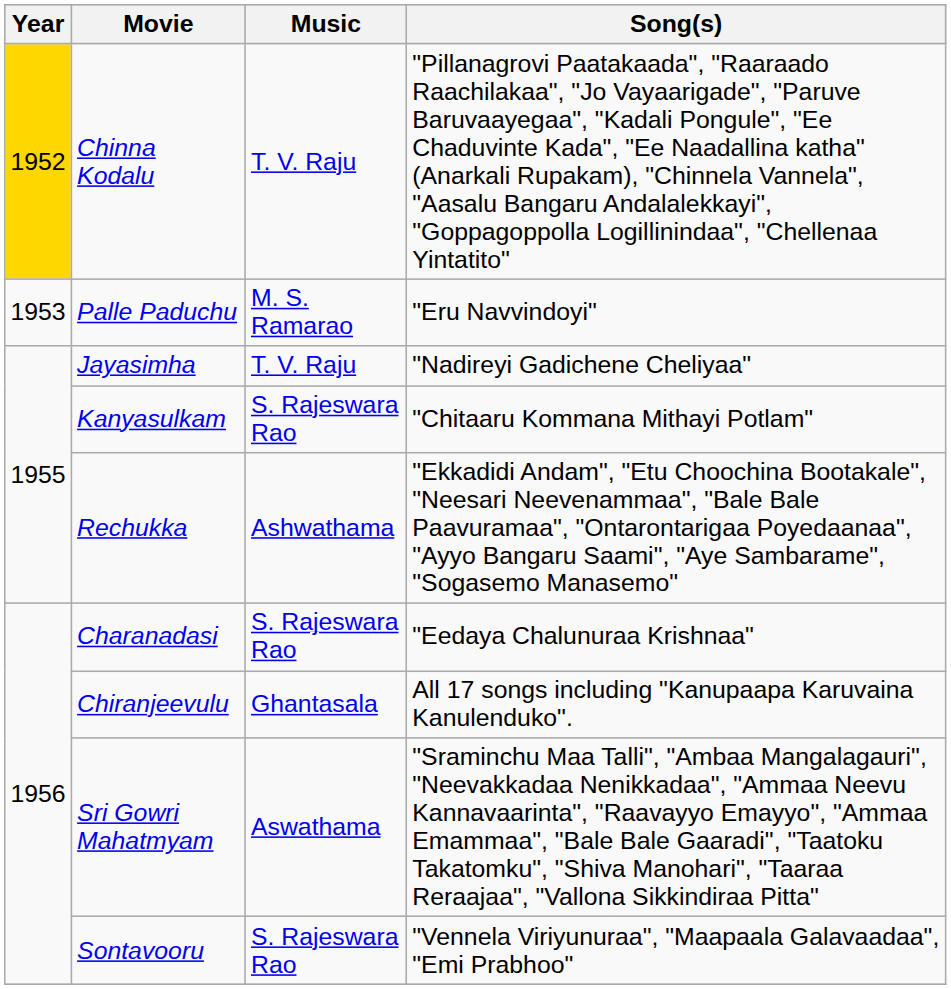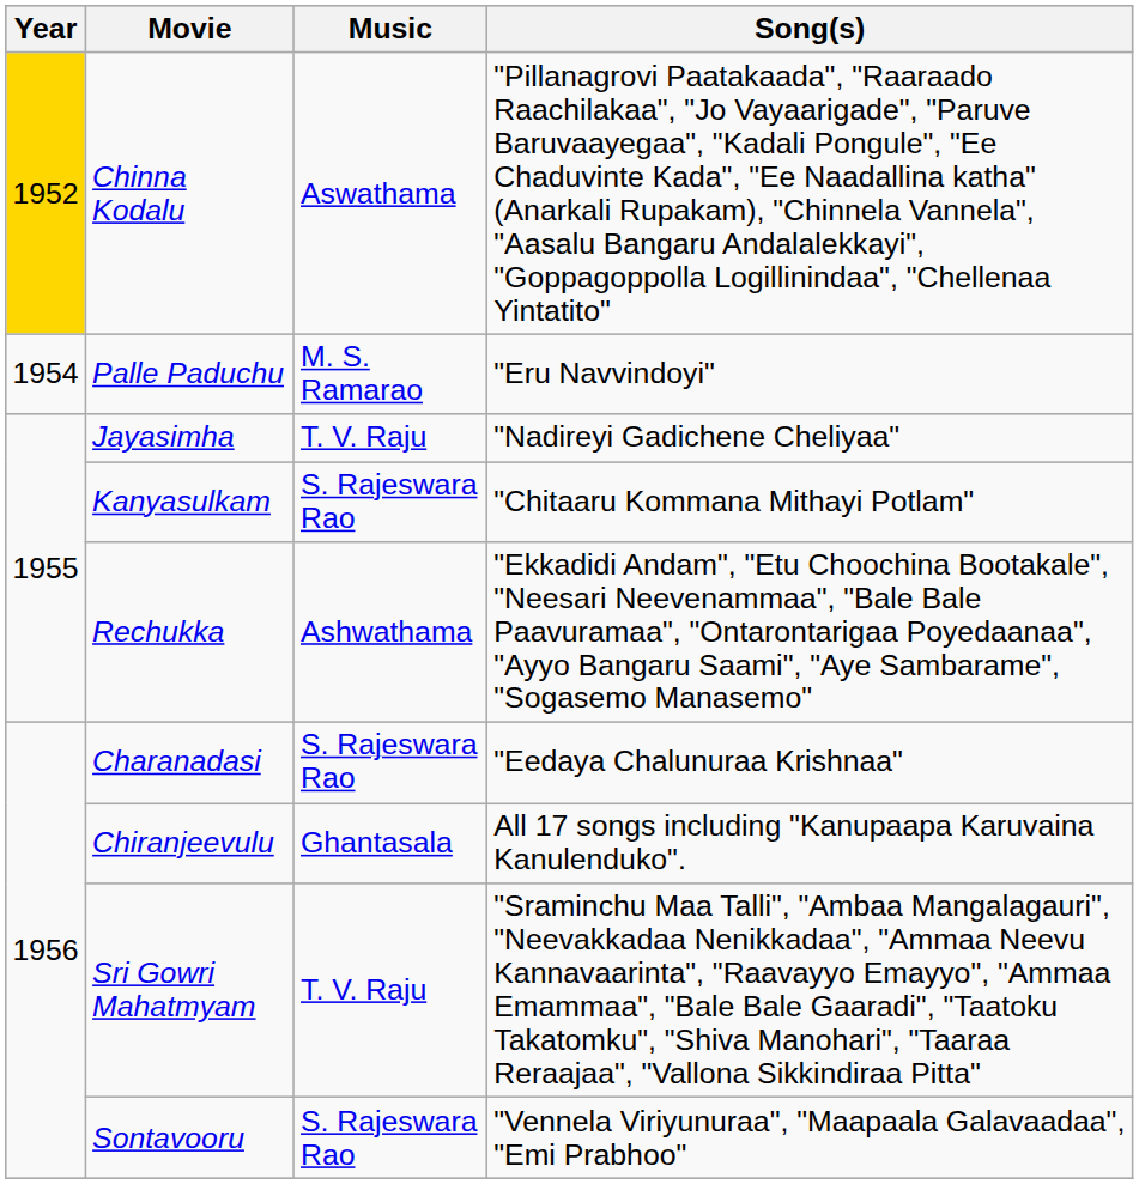 <table class="wikitable">
 <tr style="background:#ccc; text-align:center;">
 <th>Year</th>
 <th>Movie</th>
 <th>Music</th>
 <th>Song(s)</th>
 </tr>
 <tr>
 <td style="background: gold;">1952</td>
 <td><em><a href='#'>Chinna Kodalu</a></em></td>
-<td><a href='#'>T. V. Raju</a></td>
+<td><a href='#'>Aswathama</a></td>
 <td>"Pillanagrovi Paatakaada", "Raaraado Raachilakaa", "Jo Vayaarigade", "Paruve Baruvaayegaa", "Kadali Pongule", "Ee Chaduvinte Kada", "Ee Naadallina katha" (Anarkali Rupakam), "Chinnela Vannela", "Aasalu Bangaru Andalalekkayi", "Goppagoppolla Logillinindaa", "Chellenaa Yintatito"</td>
 </tr>
 <tr>
-<td rowspan="1">1953</td>
+<td rowspan="1">1954</td>
 <td><em><a href='#'>Palle Paduchu</a></em></td>
 <td><a href='#'>M. S. Ramarao</a></td>
 <td>"Eru Navvindoyi"</td>
 </tr>
 <tr>
 <td rowspan="3">1955</td>
 <td><em><a href='#'>Jayasimha</a></em></td>
 <td><a href='#'>T. V. Raju</a></td>
 <td>"Nadireyi Gadichene Cheliyaa"</td>
 </tr>
 <tr>
 <td><em><a href='#'>Kanyasulkam</a></em></td>
 <td><a href='#'>S. Rajeswara Rao</a></td>
 <td>"Chitaaru Kommana Mithayi Potlam"</td>
 </tr>
 <tr>
 <td><em><a href='#'>Rechukka</a></em></td>
 <td><a href='#'>Ashwathama</a></td>
 <td>"Ekkadidi Andam", "Etu Choochina Bootakale", "Neesari Neevenammaa", "Bale Bale Paavuramaa", "Ontarontarigaa Poyedaanaa", "Ayyo Bangaru Saami", "Aye Sambarame", "Sogasemo Manasemo"</td>
 </tr>
 <tr>
 <td rowspan="4">1956</td>
 <td><em><a href='#'>Charanadasi</a></em></td>
 <td><a href='#'>S. Rajeswara Rao</a></td>
 <td>"Eedaya Chalunuraa Krishnaa"</td>
 </tr>
 <tr>
 <td><em><a href='#'>Chiranjeevulu</a></em></td>
 <td><a href='#'>Ghantasala</a></td>
 <td>All 17 songs including "Kanupaapa Karuvaina Kanulenduko".</td>
 </tr>
 <tr>
 <td><em><a href='#'>Sri Gowri Mahatmyam</a></em></td>
-<td><a href='#'>Aswathama</a></td>
+<td><a href='#'>T. V. Raju</a></td>
 <td>"Sraminchu Maa Talli", "Ambaa Mangalagauri", "Neevakkadaa Nenikkadaa", "Ammaa Neevu Kannavaarinta", "Raavayyo Emayyo", "Ammaa Emammaa", "Bale Bale Gaaradi", "Taatoku Takatomku", "Shiva Manohari", "Taaraa Reraajaa", "Vallona Sikkindiraa Pitta"</td>
 </tr>
 <tr>
 <td><em><a href='#'>Sontavooru</a></em></td>
 <td><a href='#'>S. Rajeswara Rao</a></td>
 <td>"Vennela Viriyunuraa", "Maapaala Galavaadaa", "Emi Prabhoo"</td>
 </tr>
 <tr>
 </tr>
 </table>
